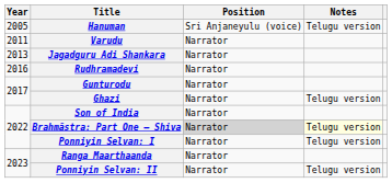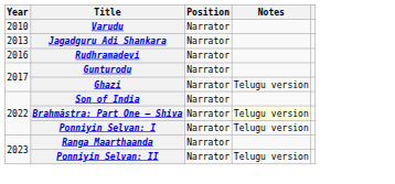 <table class="wikitable sortable plainrowheaders">
 <tr>
 <th scope="col">Year</th>
 <th scope="col">Title</th>
 <th scope="col">Position</th>
 <th scope="col">Notes</th>
 <th scope="col" class="unsortable"></th>
 </tr>
 <tr>
-<td>2005</td>
-<th scope="row"><em><a href='#'>Hanuman</a></em></th>
-<td>Sri Anjaneyulu (voice)</td>
-<td>Telugu version</td>
-<td></td>
-</tr>
-<tr>
-<td>2011</td>
+<td>2010</td>
 <th scope="row"><em><a href='#'>Varudu</a></em></th>
 <td>Narrator</td>
 <td></td>
 <td></td>
 </tr>
 <tr>
 <td>2013</td>
 <th scope="row"><em><a href='#'>Jagadguru Adi Shankara</a></em></th>
 <td>Narrator</td>
 <td></td>
 <td></td>
 </tr>
 <tr>
 <td>2016</td>
 <th scope="row"><em><a href='#'>Rudhramadevi</a></em></th>
 <td>Narrator</td>
 <td></td>
 <td></td>
 </tr>
 <tr>
 <td rowspan="2">2017</td>
 <th scope="row"><em><a href='#'>Gunturodu</a></em></th>
 <td>Narrator</td>
 <td></td>
 <td></td>
 </tr>
 <tr>
 <th scope="row"><em><a href='#'>Ghazi</a></em></th>
 <td>Narrator</td>
 <td>Telugu version</td>
 <td></td>
 </tr>
 <tr>
 <td rowspan="3">2022</td>
 <th scope="row"><em><a href='#'>Son of India</a></em></th>
 <td>Narrator</td>
 <td></td>
 <td></td>
 </tr>
 <tr>
 <th scope="row"><em><a href='#'>Brahmāstra: Part One – Shiva</a></em></th>
-<td style="background: lightgrey;">Narrator</td>
+<td>Narrator</td>
 <td style="background: lightyellow;">Telugu version</td>
 <td></td>
 </tr>
 <tr>
 <th scope="row"><em><a href='#'>Ponniyin Selvan: I</a></em></th>
 <td>Narrator</td>
 <td>Telugu version</td>
 <td></td>
 </tr>
 <tr>
 <td rowspan="2">2023</td>
 <th scope="row"><em><a href='#'>Ranga Maarthaanda</a></em></th>
 <td>Narrator</td>
 <td></td>
 <td></td>
 </tr>
 <tr>
 <th scope="row"><em><a href='#'>Ponniyin Selvan: II</a></em></th>
 <td>Narrator</td>
 <td>Telugu version</td>
 <td></td>
 </tr>
 </table>
